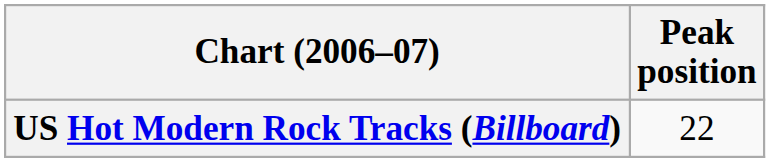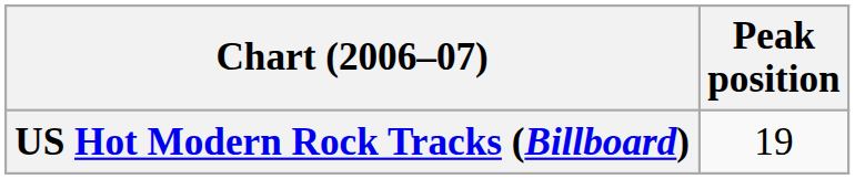 <table class="wikitable sortable plainrowheaders" style="text-align:center;">
 <tr>
 <th scope="col">Chart (2006–07)</th>
 <th scope="col">Peak<br>position</th>
 </tr>
 <tr>
 <th scope="row">US <a href='#'>Hot Modern Rock Tracks</a> (<em><a href='#'>Billboard</a></em>)</th>
-<td align="center">22</td>
+<td align="center">19</td>
 </tr>
 </table>
